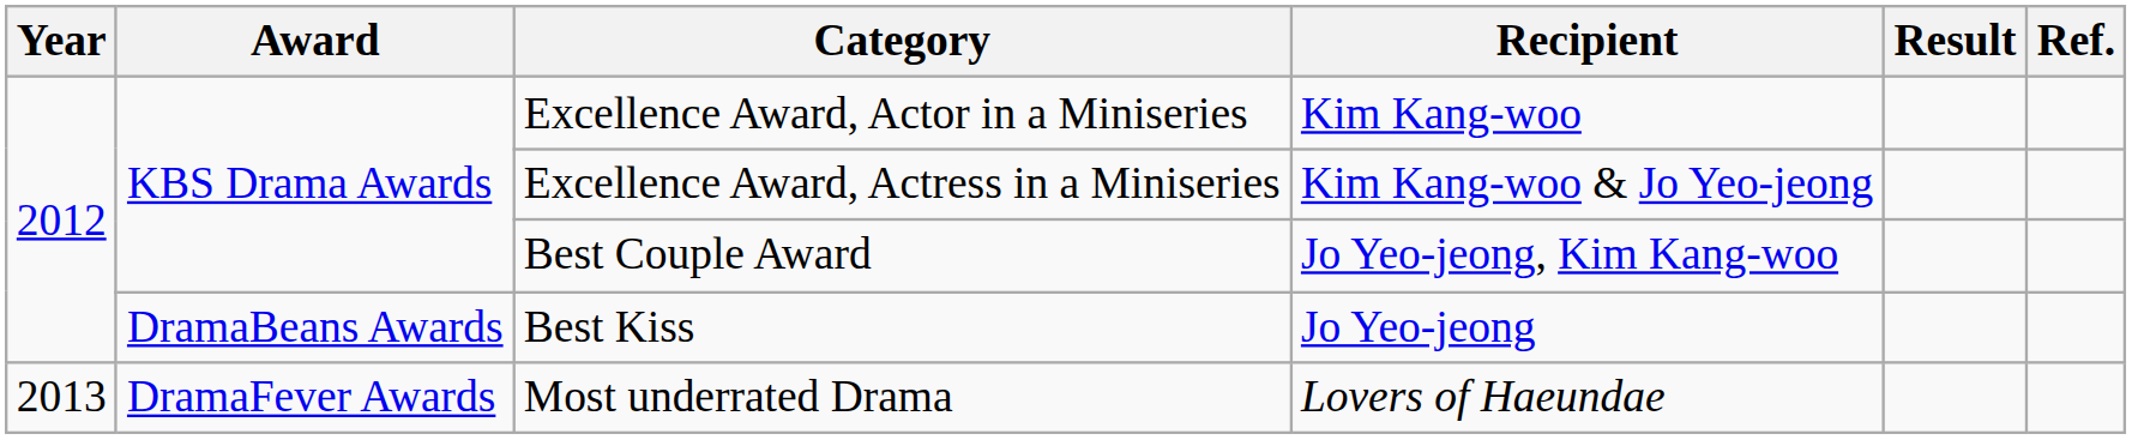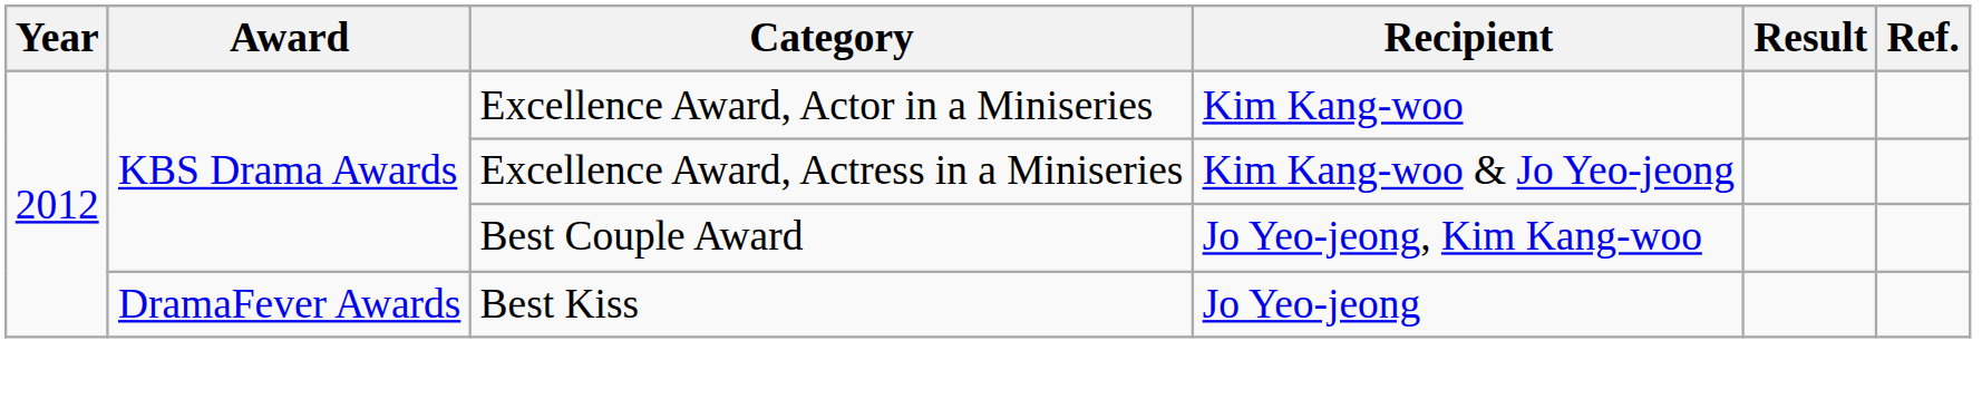 <table class="wikitable">
 <tr>
 <th>Year</th>
 <th>Award</th>
 <th>Category</th>
 <th>Recipient</th>
 <th>Result</th>
 <th>Ref.</th>
 </tr>
 <tr>
 <td rowspan="4"><a href='#'>2012</a></td>
 <td rowspan="3"><a href='#'>KBS Drama Awards</a></td>
 <td>Excellence Award, Actor in a Miniseries</td>
 <td><a href='#'>Kim Kang-woo</a></td>
 <td></td>
 <td></td>
 </tr>
 <tr>
 <td>Excellence Award, Actress in a Miniseries</td>
 <td><a href='#'>Kim Kang-woo</a> & <a href='#'>Jo Yeo-jeong</a></td>
 <td></td>
 <td></td>
 </tr>
 <tr>
 <td>Best Couple Award</td>
 <td><a href='#'>Jo Yeo-jeong</a>, <a href='#'>Kim Kang-woo</a></td>
 <td></td>
 <td></td>
 </tr>
 <tr>
-<td><a href='#'>DramaBeans Awards</a></td>
+<td><a href='#'>DramaFever Awards</a></td>
 <td>Best Kiss</td>
 <td><a href='#'>Jo Yeo-jeong</a></td>
 <td></td>
 <td></td>
 </tr>
-<tr>
-<td>2013</td>
-<td><a href='#'>DramaFever Awards</a></td>
-<td>Most underrated Drama</td>
-<td><em>Lovers of Haeundae</em></td>
-<td></td>
-<td></td>
-</tr>
 </table>
